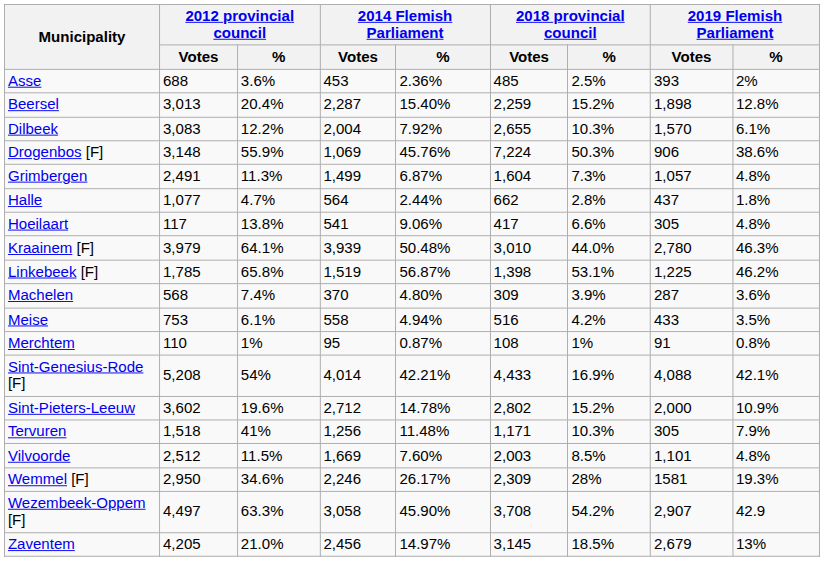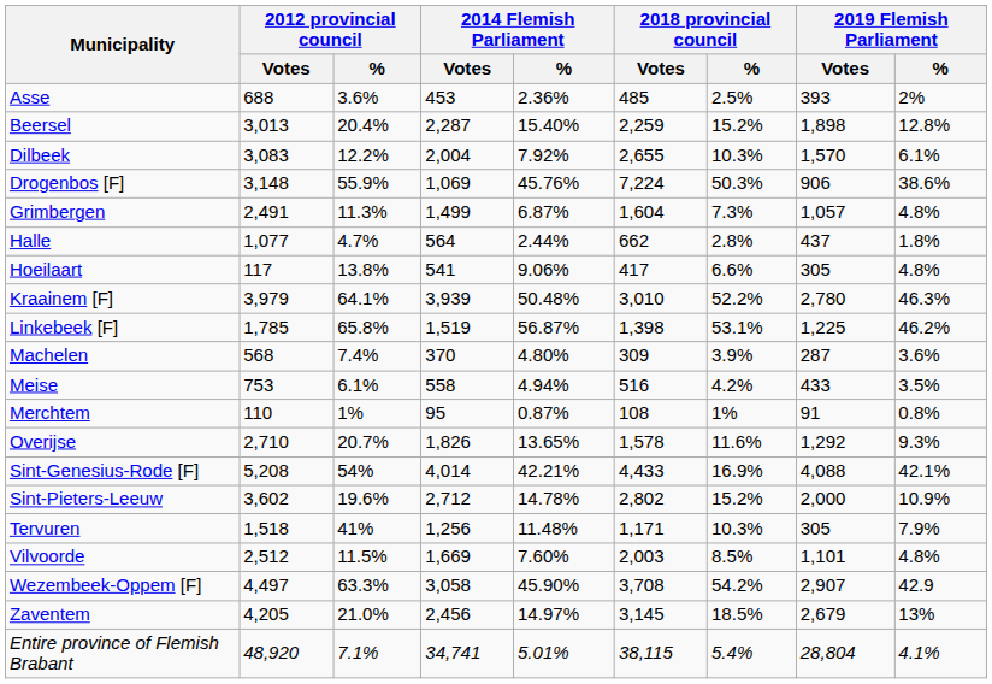 <table class="wikitable sortable">
 <tr>
 <th rowspan="2">Municipality</th>
 <th colspan="2"><a href='#'>2012 provincial council</a></th>
 <th colspan="2"><a href='#'>2014 Flemish Parliament</a></th>
 <th colspan="2"><a href='#'>2018 provincial council</a></th>
 <th colspan="2"><a href='#'>2019 Flemish Parliament</a></th>
 </tr>
 <tr>
 <th>Votes</th>
 <th>%</th>
 <th>Votes</th>
 <th>%</th>
 <th>Votes</th>
 <th>%</th>
 <th>Votes</th>
 <th>%</th>
 </tr>
 <tr>
 <td><a href='#'>Asse</a></td>
 <td>688</td>
 <td>3.6%</td>
 <td>453</td>
 <td>2.36%</td>
 <td>485</td>
 <td>2.5%</td>
 <td>393</td>
 <td>2%</td>
 </tr>
 <tr>
 <td><a href='#'>Beersel</a></td>
 <td>3,013</td>
 <td>20.4%</td>
 <td>2,287</td>
 <td>15.40%</td>
 <td>2,259</td>
 <td>15.2%</td>
 <td>1,898</td>
 <td>12.8%</td>
 </tr>
 <tr>
 <td><a href='#'>Dilbeek</a></td>
 <td>3,083</td>
 <td>12.2%</td>
 <td>2,004</td>
 <td>7.92%</td>
 <td>2,655</td>
 <td>10.3%</td>
 <td>1,570</td>
 <td>6.1%</td>
 </tr>
 <tr>
 <td><a href='#'>Drogenbos</a> [F]</td>
 <td>3,148</td>
 <td>55.9%</td>
 <td>1,069</td>
 <td>45.76%</td>
 <td>7,224</td>
 <td>50.3%</td>
 <td>906</td>
 <td>38.6%</td>
 </tr>
 <tr>
 <td><a href='#'>Grimbergen</a></td>
 <td>2,491</td>
 <td>11.3%</td>
 <td>1,499</td>
 <td>6.87%</td>
 <td>1,604</td>
 <td>7.3%</td>
 <td>1,057</td>
 <td>4.8%</td>
 </tr>
 <tr>
 <td><a href='#'>Halle</a></td>
 <td>1,077</td>
 <td>4.7%</td>
 <td>564</td>
 <td>2.44%</td>
 <td>662</td>
 <td>2.8%</td>
 <td>437</td>
 <td>1.8%</td>
 </tr>
 <tr>
 <td><a href='#'>Hoeilaart</a></td>
 <td>117</td>
 <td>13.8%</td>
 <td>541</td>
 <td>9.06%</td>
 <td>417</td>
 <td>6.6%</td>
 <td>305</td>
 <td>4.8%</td>
 </tr>
 <tr>
 <td><a href='#'>Kraainem</a> [F]</td>
 <td>3,979</td>
 <td>64.1%</td>
 <td>3,939</td>
 <td>50.48%</td>
 <td>3,010</td>
-<td>44.0%</td>
+<td>52.2%</td>
 <td>2,780</td>
 <td>46.3%</td>
 </tr>
 <tr>
 <td><a href='#'>Linkebeek</a> [F]</td>
 <td>1,785</td>
 <td>65.8%</td>
 <td>1,519</td>
 <td>56.87%</td>
 <td>1,398</td>
 <td>53.1%</td>
 <td>1,225</td>
 <td>46.2%</td>
 </tr>
 <tr>
 <td><a href='#'>Machelen</a></td>
 <td>568</td>
 <td>7.4%</td>
 <td>370</td>
 <td>4.80%</td>
 <td>309</td>
 <td>3.9%</td>
 <td>287</td>
 <td>3.6%</td>
 </tr>
 <tr>
 <td><a href='#'>Meise</a></td>
 <td>753</td>
 <td>6.1%</td>
 <td>558</td>
 <td>4.94%</td>
 <td>516</td>
 <td>4.2%</td>
 <td>433</td>
 <td>3.5%</td>
 </tr>
 <tr>
 <td><a href='#'>Merchtem</a></td>
 <td>110</td>
 <td>1%</td>
 <td>95</td>
 <td>0.87%</td>
 <td>108</td>
 <td>1%</td>
 <td>91</td>
 <td>0.8%</td>
 </tr>
 <tr>
+<td><a href='#'>Overijse</a></td>
+<td>2,710</td>
+<td>20.7%</td>
+<td>1,826</td>
+<td>13.65%</td>
+<td>1,578</td>
+<td>11.6%</td>
+<td>1,292</td>
+<td>9.3%</td>
+</tr>
+<tr>
 <td><a href='#'>Sint-Genesius-Rode</a> [F]</td>
 <td>5,208</td>
 <td>54%</td>
 <td>4,014</td>
 <td>42.21%</td>
 <td>4,433</td>
 <td>16.9%</td>
 <td>4,088</td>
 <td>42.1%</td>
 </tr>
 <tr>
 <td><a href='#'>Sint-Pieters-Leeuw</a></td>
 <td>3,602</td>
 <td>19.6%</td>
 <td>2,712</td>
 <td>14.78%</td>
 <td>2,802</td>
 <td>15.2%</td>
 <td>2,000</td>
 <td>10.9%</td>
 </tr>
 <tr>
 <td><a href='#'>Tervuren</a></td>
 <td>1,518</td>
 <td>41%</td>
 <td>1,256</td>
 <td>11.48%</td>
 <td>1,171</td>
 <td>10.3%</td>
 <td>305</td>
 <td>7.9%</td>
 </tr>
 <tr>
 <td><a href='#'>Vilvoorde</a></td>
 <td>2,512</td>
 <td>11.5%</td>
 <td>1,669</td>
 <td>7.60%</td>
 <td>2,003</td>
 <td>8.5%</td>
 <td>1,101</td>
 <td>4.8%</td>
 </tr>
 <tr>
-<td><a href='#'>Wemmel</a> [F]</td>
-<td>2,950</td>
-<td>34.6%</td>
-<td>2,246</td>
-<td>26.17%</td>
-<td>2,309</td>
-<td>28%</td>
-<td>1581</td>
-<td>19.3%</td>
-</tr>
-<tr>
 <td><a href='#'>Wezembeek-Oppem</a> [F]</td>
 <td>4,497</td>
 <td>63.3%</td>
 <td>3,058</td>
 <td>45.90%</td>
 <td>3,708</td>
 <td>54.2%</td>
 <td>2,907</td>
 <td>42.9</td>
 </tr>
 <tr>
 <td><a href='#'>Zaventem</a></td>
 <td>4,205</td>
 <td>21.0%</td>
 <td>2,456</td>
 <td>14.97%</td>
 <td>3,145</td>
 <td>18.5%</td>
 <td>2,679</td>
 <td>13%</td>
 </tr>
+<tr style="font-style: italic;">
+<td>Entire province of Flemish Brabant</td>
+<td>48,920</td>
+<td>7.1%</td>
+<td>34,741</td>
+<td>5.01%</td>
+<td>38,115</td>
+<td>5.4%</td>
+<td>28,804</td>
+<td>4.1%</td>
+</tr>
 </table>
